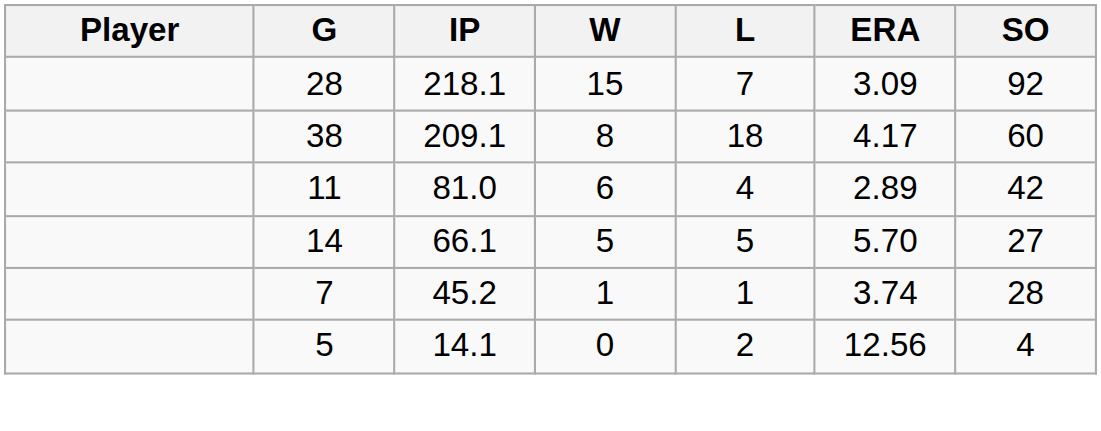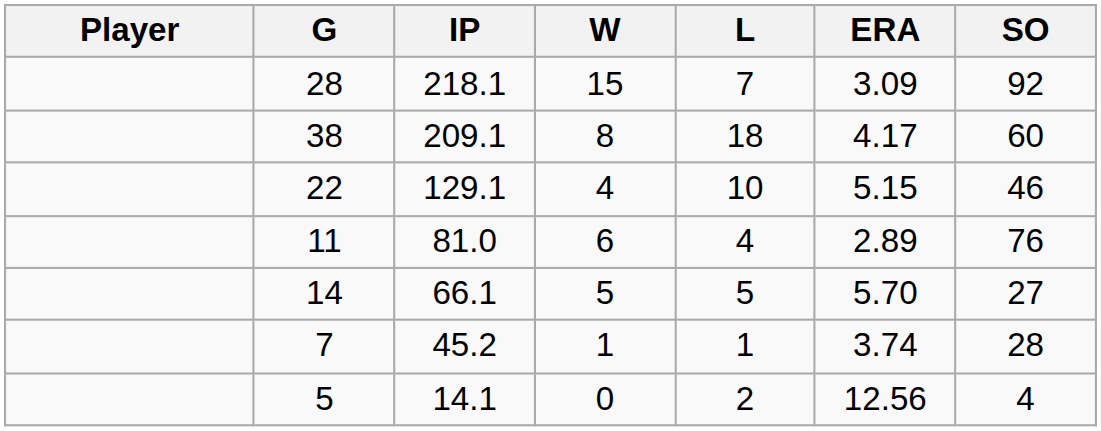 <table class="wikitable sortable">
 <tr>
 <th bgcolor="#DDDDFF" width="16%">Player</th>
 <th bgcolor="#DDDDFF" width="9%">G</th>
 <th bgcolor="#DDDDFF" width="9%">IP</th>
 <th bgcolor="#DDDDFF" width="9%">W</th>
 <th bgcolor="#DDDDFF" width="9%">L</th>
 <th bgcolor="#DDDDFF" width="9%">ERA</th>
 <th bgcolor="#DDDDFF" width="9%">SO</th>
 </tr>
 <tr align="center">
 <td></td>
 <td>28</td>
 <td>218.1</td>
 <td>15</td>
 <td>7</td>
 <td>3.09</td>
 <td>92</td>
 </tr>
 <tr align="center">
 <td></td>
 <td>38</td>
 <td>209.1</td>
 <td>8</td>
 <td>18</td>
 <td>4.17</td>
 <td>60</td>
 </tr>
 <tr align="center">
 <td></td>
+<td>22</td>
+<td>129.1</td>
+<td>4</td>
+<td>10</td>
+<td>5.15</td>
+<td>46</td>
+</tr>
+<tr align="center">
+<td></td>
 <td>11</td>
 <td>81.0</td>
 <td>6</td>
 <td>4</td>
 <td>2.89</td>
-<td>42</td>
+<td>76</td>
 </tr>
 <tr align="center">
 <td></td>
 <td>14</td>
 <td>66.1</td>
 <td>5</td>
 <td>5</td>
 <td>5.70</td>
 <td>27</td>
 </tr>
 <tr align="center">
 <td></td>
 <td>7</td>
 <td>45.2</td>
 <td>1</td>
 <td>1</td>
 <td>3.74</td>
 <td>28</td>
 </tr>
 <tr align="center">
 <td></td>
 <td>5</td>
 <td>14.1</td>
 <td>0</td>
 <td>2</td>
 <td>12.56</td>
 <td>4</td>
 </tr>
 </table>
